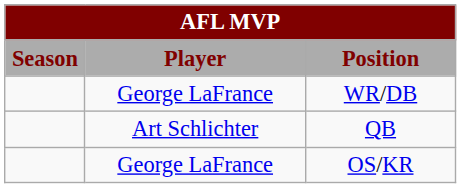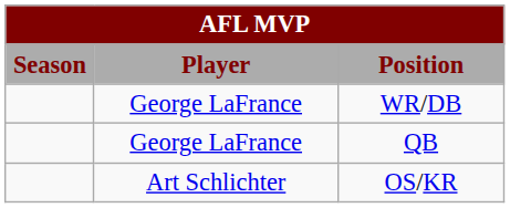 <table class="wikitable sortable" style="text-align:center">
 <tr>
 <td colspan="4" style="background:#800000; color:white;"><strong>AFL MVP</strong></td>
 </tr>
 <tr>
 <th style="width:50px; background:#ACACAC; color:#800000;">Season</th>
 <th style="width:150px; background:#ACACAC; color:#800000;">Player</th>
 <th style="width:100px; background:#ACACAC; color:#800000;">Position</th>
 </tr>
 <tr>
 <td></td>
 <td><a href='#'>George LaFrance</a></td>
 <td><a href='#'>WR</a>/<a href='#'>DB</a></td>
 </tr>
 <tr>
 <td></td>
-<td><a href='#'>Art Schlichter</a></td>
+<td><a href='#'>George LaFrance</a></td>
 <td><a href='#'>QB</a></td>
 </tr>
 <tr>
 <td></td>
-<td><a href='#'>George LaFrance</a></td>
+<td><a href='#'>Art Schlichter</a></td>
 <td><a href='#'>OS</a>/<a href='#'>KR</a></td>
 </tr>
 </table>
